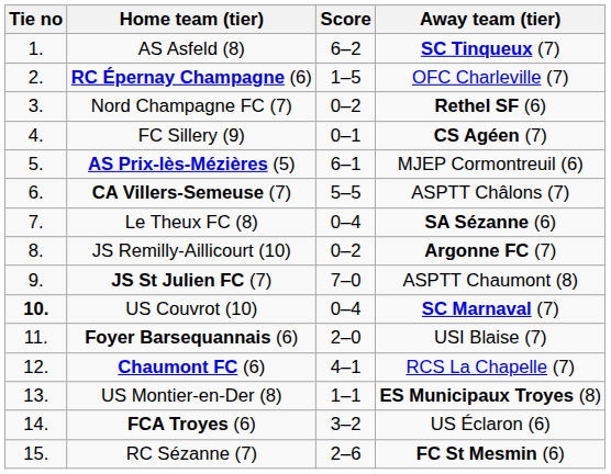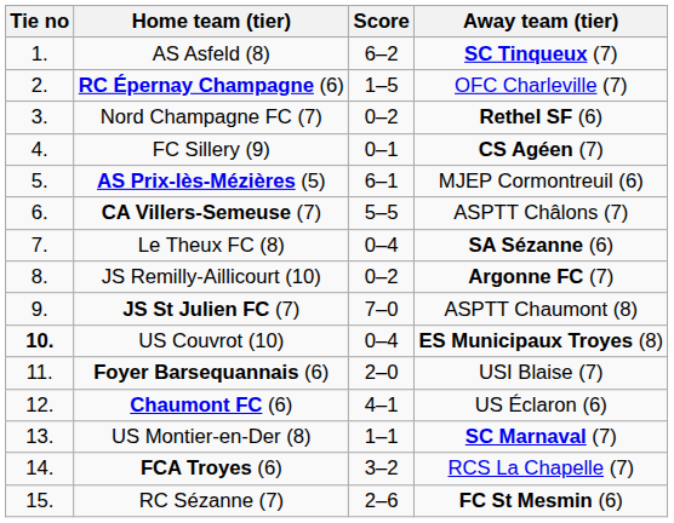 <table class="wikitable" style="text-align: center">
 <tr>
 <th>Tie no</th>
 <th>Home team (tier)</th>
 <th>Score</th>
 <th>Away team (tier)</th>
 </tr>
 <tr>
 <td>1.</td>
 <td>AS Asfeld (8)</td>
 <td>6–2</td>
 <td><strong><a href='#'>SC Tinqueux</a></strong> (7)</td>
 </tr>
 <tr>
 <td>2.</td>
 <td><strong><a href='#'>RC Épernay Champagne</a></strong> (6)</td>
 <td>1–5</td>
 <td><a href='#'>OFC Charleville</a> (7)</td>
 </tr>
 <tr>
 <td>3.</td>
 <td>Nord Champagne FC (7)</td>
 <td>0–2</td>
 <td><strong>Rethel SF</strong> (6)</td>
 </tr>
 <tr>
 <td>4.</td>
 <td>FC Sillery (9)</td>
 <td>0–1</td>
 <td><strong>CS Agéen</strong> (7)</td>
 </tr>
 <tr>
 <td>5.</td>
 <td><strong><a href='#'>AS Prix-lès-Mézières</a></strong> (5)</td>
 <td>6–1</td>
 <td>MJEP Cormontreuil (6)</td>
 </tr>
 <tr>
 <td>6.</td>
 <td><strong>CA Villers-Semeuse</strong> (7)</td>
 <td>5–5 </td>
 <td>ASPTT Châlons (7)</td>
 </tr>
 <tr>
 <td>7.</td>
 <td>Le Theux FC (8)</td>
 <td>0–4</td>
 <td><strong>SA Sézanne</strong> (6)</td>
 </tr>
 <tr>
 <td>8.</td>
 <td>JS Remilly-Aillicourt (10)</td>
 <td>0–2</td>
 <td><strong>Argonne FC</strong> (7)</td>
 </tr>
 <tr>
 <td>9.</td>
 <td><strong>JS St Julien FC</strong> (7)</td>
 <td>7–0</td>
 <td>ASPTT Chaumont (8)</td>
 </tr>
 <tr>
 <td><strong>10.</strong></td>
 <td>US Couvrot (10)</td>
 <td>0–4</td>
-<td><strong><a href='#'>SC Marnaval</a></strong> (7)</td>
+<td><strong>ES Municipaux Troyes</strong> (8)</td>
 </tr>
 <tr>
 <td>11.</td>
 <td><strong>Foyer Barsequannais</strong> (6)</td>
 <td>2–0</td>
 <td>USI Blaise (7)</td>
 </tr>
 <tr>
 <td>12.</td>
 <td><strong><a href='#'>Chaumont FC</a></strong> (6)</td>
 <td>4–1</td>
-<td><a href='#'>RCS La Chapelle</a> (7)</td>
+<td>US Éclaron (6)</td>
 </tr>
 <tr>
 <td>13.</td>
 <td>US Montier-en-Der (8)</td>
 <td>1–1 </td>
-<td><strong>ES Municipaux Troyes</strong> (8)</td>
+<td><strong><a href='#'>SC Marnaval</a></strong> (7)</td>
 </tr>
 <tr>
 <td>14.</td>
 <td><strong>FCA Troyes</strong> (6)</td>
 <td>3–2</td>
-<td>US Éclaron (6)</td>
+<td><a href='#'>RCS La Chapelle</a> (7)</td>
 </tr>
 <tr>
 <td>15.</td>
 <td>RC Sézanne (7)</td>
 <td>2–6</td>
 <td><strong>FC St Mesmin</strong> (6)</td>
 </tr>
 </table>
